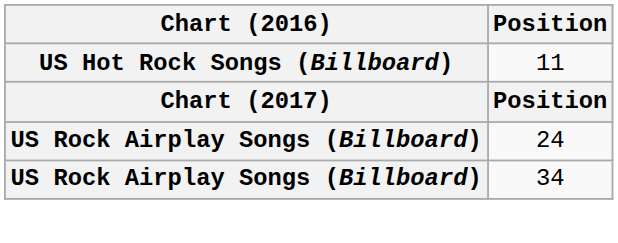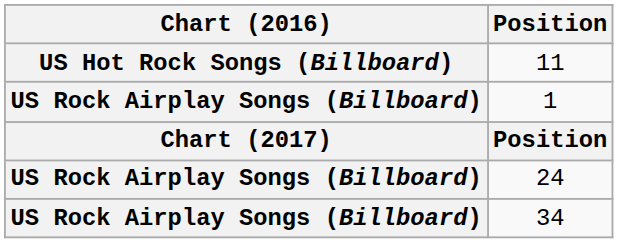 <table class="wikitable sortable plainrowheaders" style="text-align:center">
 <tr>
 <th scope="col">Chart (2016)</th>
 <th scope="col">Position</th>
 </tr>
 <tr>
 <th scope="row">US Hot Rock Songs (<em>Billboard</em>)</th>
 <td>11</td>
+</tr>
+<tr>
+<th scope="row">US Rock Airplay Songs (<em>Billboard</em>)</th>
+<td>1</td>
 </tr>
 <tr>
 <th scope="col">Chart (2017)</th>
 <th scope="col">Position</th>
 </tr>
 <tr>
 <th scope="row">US Rock Airplay Songs (<em>Billboard</em>)</th>
 <td>24</td>
 </tr>
 <tr>
 <th scope="row">US Rock Airplay Songs (<em>Billboard</em>)</th>
 <td>34</td>
 </tr>
 </table>
